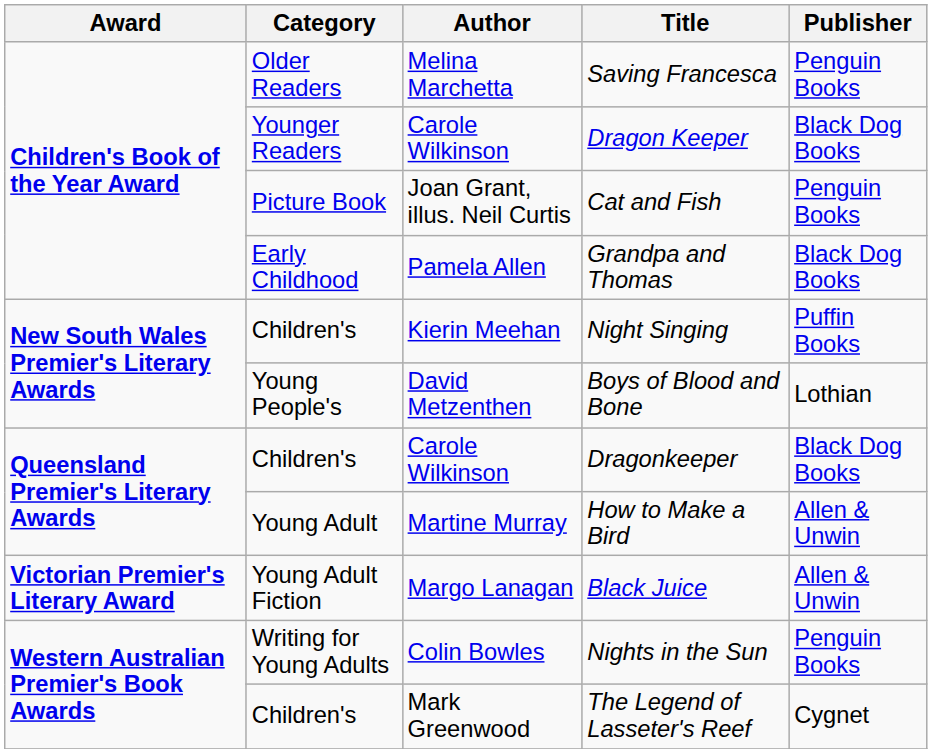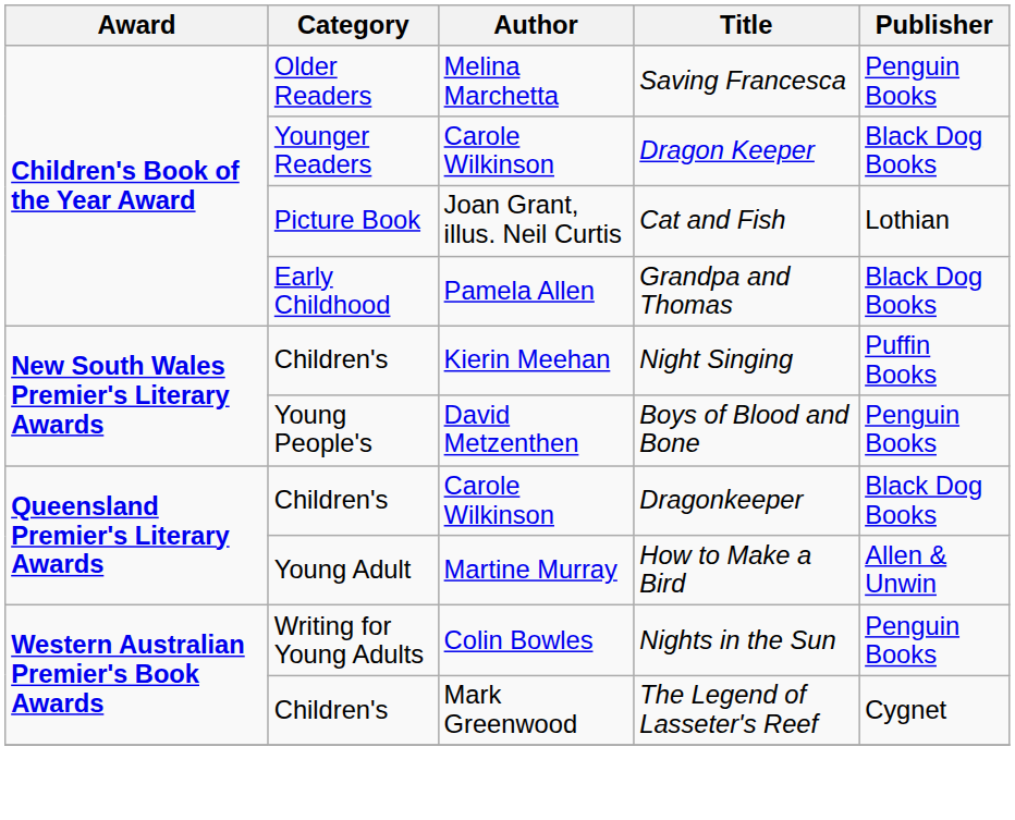 <table class="wikitable" width=100%>
 <tr>
 <th>Award</th>
 <th>Category</th>
 <th>Author</th>
 <th>Title</th>
 <th>Publisher</th>
 </tr>
 <tr>
 <td rowspan=4><strong><a href='#'>Children's Book of the Year Award</a></strong></td>
 <td><a href='#'>Older Readers</a></td>
 <td><a href='#'>Melina Marchetta</a></td>
 <td><em>Saving Francesca</em></td>
 <td><a href='#'>Penguin Books</a></td>
 </tr>
 <tr>
 <td><a href='#'>Younger Readers</a></td>
 <td><a href='#'>Carole Wilkinson</a></td>
 <td><em><a href='#'>Dragon Keeper</a></em></td>
 <td><a href='#'>Black Dog Books</a></td>
 </tr>
 <tr>
 <td><a href='#'>Picture Book</a></td>
 <td>Joan Grant, illus. Neil Curtis</td>
 <td><em>Cat and Fish</em></td>
-<td><a href='#'>Penguin Books</a></td>
+<td>Lothian</td>
 </tr>
 <tr>
 <td><a href='#'>Early Childhood</a></td>
 <td><a href='#'>Pamela Allen</a></td>
 <td><em>Grandpa and Thomas</em></td>
 <td><a href='#'>Black Dog Books</a></td>
 </tr>
 <tr>
 <td rowspan=2><strong><a href='#'>New South Wales Premier's Literary Awards</a></strong></td>
 <td>Children's</td>
 <td><a href='#'>Kierin Meehan</a></td>
 <td><em>Night Singing</em></td>
 <td><a href='#'>Puffin Books</a></td>
 </tr>
 <tr>
 <td>Young People's</td>
 <td><a href='#'>David Metzenthen</a></td>
 <td><em>Boys of Blood and Bone</em></td>
-<td>Lothian</td>
+<td><a href='#'>Penguin Books</a></td>
 </tr>
 <tr>
 <td rowspan=2><strong><a href='#'>Queensland Premier's Literary Awards</a></strong></td>
 <td>Children's</td>
 <td><a href='#'>Carole Wilkinson</a></td>
 <td><em>Dragonkeeper</em></td>
 <td><a href='#'>Black Dog Books</a></td>
 </tr>
 <tr>
 <td>Young Adult</td>
 <td><a href='#'>Martine Murray</a></td>
 <td><em>How to Make a Bird</em></td>
-<td><a href='#'>Allen & Unwin</a></td>
-</tr>
-<tr>
-<td><strong><a href='#'>Victorian Premier's Literary Award</a></strong></td>
-<td>Young Adult Fiction</td>
-<td><a href='#'>Margo Lanagan</a></td>
-<td><em><a href='#'>Black Juice</a></em></td>
 <td><a href='#'>Allen & Unwin</a></td>
 </tr>
 <tr>
 <td rowspan=2><strong><a href='#'>Western Australian Premier's Book Awards</a></strong></td>
 <td>Writing for Young Adults</td>
 <td><a href='#'>Colin Bowles</a></td>
 <td><em>Nights in the Sun</em></td>
 <td><a href='#'>Penguin Books</a></td>
 </tr>
 <tr>
 <td>Children's</td>
 <td>Mark Greenwood</td>
 <td><em>The Legend of Lasseter's Reef</em></td>
 <td>Cygnet</td>
 </tr>
 <tr>
 </tr>
 </table>
